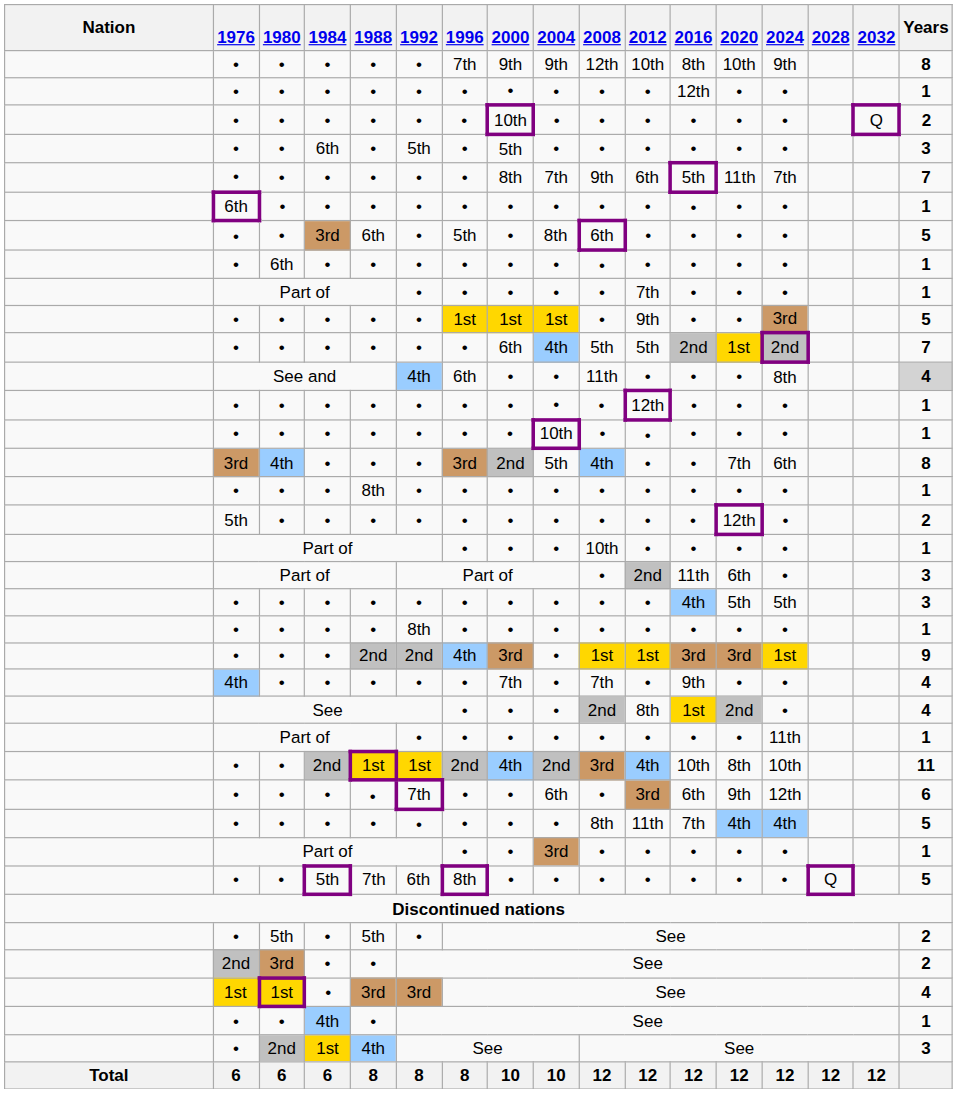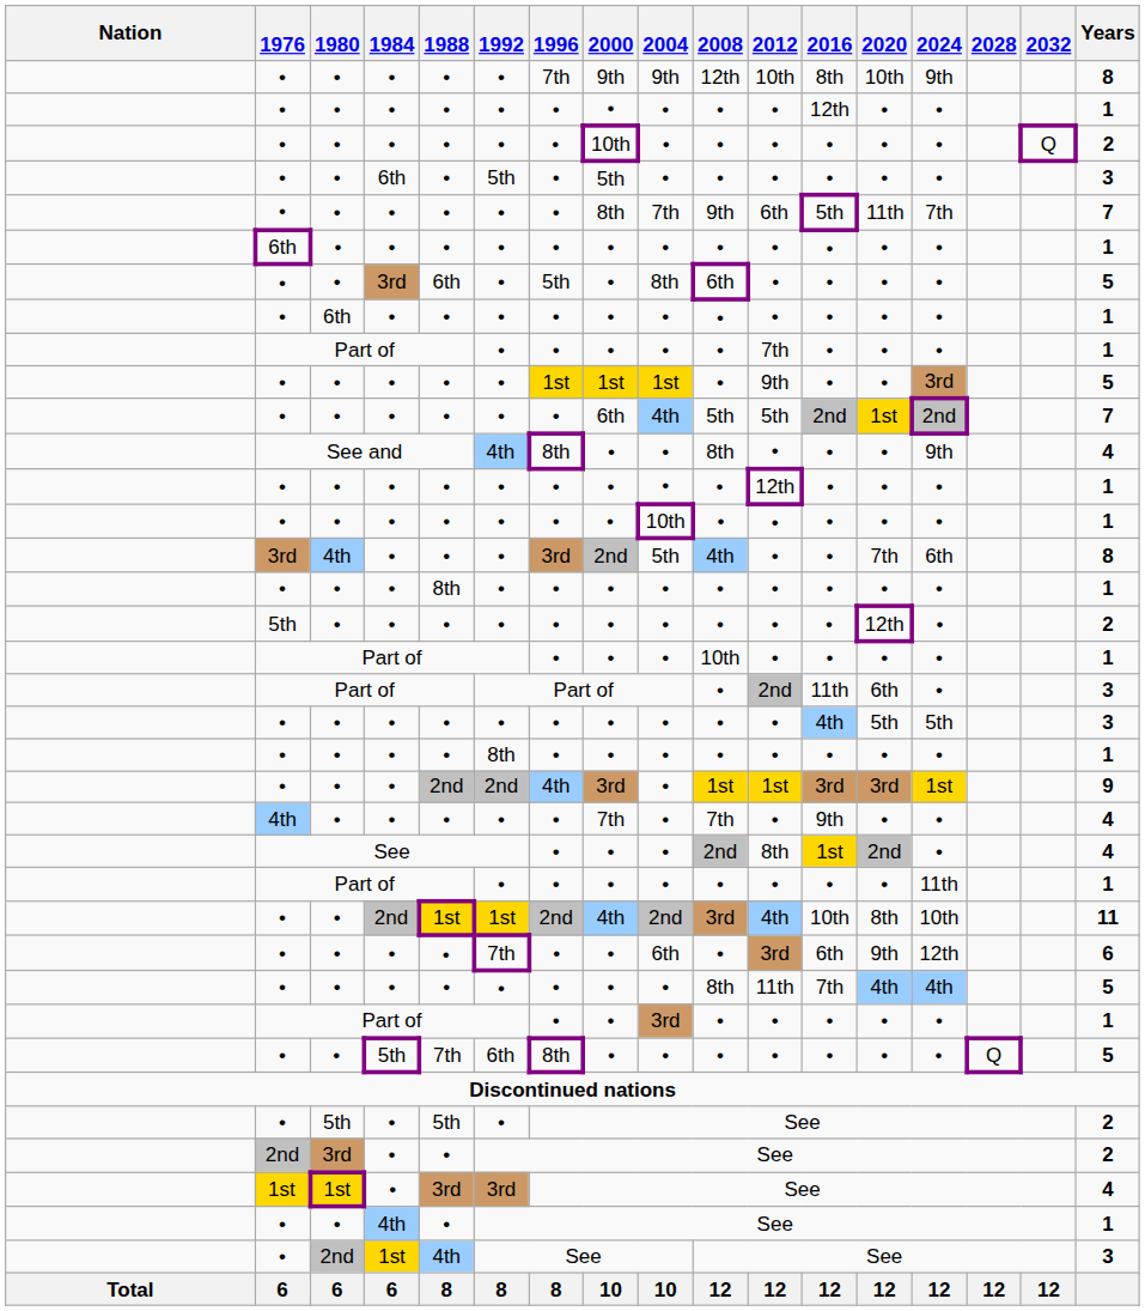 <table class="wikitable sortable" style="text-align:center; font-size:90%">
 <tr>
 <th width=170>Nation</th>
 <th><br><a href='#'>1976</a></th>
 <th><br><a href='#'>1980</a></th>
 <th><br><a href='#'>1984</a></th>
 <th><br><a href='#'>1988</a></th>
 <th><br><a href='#'>1992</a></th>
 <th><br><a href='#'>1996</a></th>
 <th><br><a href='#'>2000</a></th>
 <th><br><a href='#'>2004</a></th>
 <th><br><a href='#'>2008</a></th>
 <th><br><a href='#'>2012</a></th>
 <th><br><a href='#'>2016</a></th>
 <th><br><a href='#'>2020</a></th>
 <th><br><a href='#'>2024</a></th>
 <th><br><a href='#'>2028</a></th>
 <th><br><a href='#'>2032</a></th>
 <th>Years</th>
 </tr>
 <tr>
 <td align=left></td>
 <td>•</td>
 <td>•</td>
 <td>•</td>
 <td>•</td>
 <td>•</td>
 <td>7th</td>
 <td>9th</td>
 <td>9th</td>
 <td>12th</td>
 <td>10th</td>
 <td>8th</td>
 <td>10th</td>
 <td>9th</td>
 <td></td>
 <td></td>
 <td><strong>8</strong></td>
 </tr>
 <tr>
 <td align=left></td>
 <td>•</td>
 <td>•</td>
 <td>•</td>
 <td>•</td>
 <td>•</td>
 <td>•</td>
 <td>•</td>
 <td>•</td>
 <td>•</td>
 <td>•</td>
 <td>12th</td>
 <td>•</td>
 <td>•</td>
 <td></td>
 <td></td>
 <td><strong>1</strong></td>
 </tr>
 <tr>
 <td align=left></td>
 <td>•</td>
 <td>•</td>
 <td>•</td>
 <td>•</td>
 <td>•</td>
 <td>•</td>
 <td style="border:3px solid purple">10th</td>
 <td>•</td>
 <td>•</td>
 <td>•</td>
 <td>•</td>
 <td>•</td>
 <td>•</td>
 <td></td>
 <td style="border:3px solid purple">Q</td>
 <td><strong>2</strong></td>
 </tr>
 <tr>
 <td align=left></td>
 <td>•</td>
 <td>•</td>
 <td>6th</td>
 <td>•</td>
 <td>5th</td>
 <td>•</td>
 <td>5th</td>
 <td>•</td>
 <td>•</td>
 <td>•</td>
 <td>•</td>
 <td>•</td>
 <td>•</td>
 <td></td>
 <td></td>
 <td><strong>3</strong></td>
 </tr>
 <tr>
 <td align=left></td>
 <td>•</td>
 <td>•</td>
 <td>•</td>
 <td>•</td>
 <td>•</td>
 <td>•</td>
 <td>8th</td>
 <td>7th</td>
 <td>9th</td>
 <td>6th</td>
 <td style="border:3px solid purple">5th</td>
 <td>11th</td>
 <td>7th</td>
 <td></td>
 <td></td>
 <td><strong>7</strong></td>
 </tr>
 <tr>
 <td align=left></td>
 <td style="border:3px solid purple">6th</td>
 <td>•</td>
 <td>•</td>
 <td>•</td>
 <td>•</td>
 <td>•</td>
 <td>•</td>
 <td>•</td>
 <td>•</td>
 <td>•</td>
 <td>•</td>
 <td>•</td>
 <td>•</td>
 <td></td>
 <td></td>
 <td><strong>1</strong></td>
 </tr>
 <tr>
 <td align=left></td>
 <td>•</td>
 <td>•</td>
 <td bgcolor=cc9966>3rd</td>
 <td>6th</td>
 <td>•</td>
 <td>5th</td>
 <td>•</td>
 <td>8th</td>
 <td style="border:3px solid purple">6th</td>
 <td>•</td>
 <td>•</td>
 <td>•</td>
 <td>•</td>
 <td></td>
 <td></td>
 <td><strong>5</strong></td>
 </tr>
 <tr>
 <td align=left></td>
 <td>•</td>
 <td>6th</td>
 <td>•</td>
 <td>•</td>
 <td>•</td>
 <td>•</td>
 <td>•</td>
 <td>•</td>
 <td>•</td>
 <td>•</td>
 <td>•</td>
 <td>•</td>
 <td>•</td>
 <td></td>
 <td></td>
 <td><strong>1</strong></td>
 </tr>
 <tr>
 <td align=left></td>
 <td colspan=4>Part of </td>
 <td>•</td>
 <td>•</td>
 <td>•</td>
 <td>•</td>
 <td>•</td>
 <td>7th</td>
 <td>•</td>
 <td>•</td>
 <td>•</td>
 <td></td>
 <td></td>
 <td><strong>1</strong></td>
 </tr>
 <tr>
 <td align=left></td>
 <td>•</td>
 <td>•</td>
 <td>•</td>
 <td>•</td>
 <td>•</td>
 <td bgcolor=gold>1st</td>
 <td bgcolor=gold>1st</td>
 <td bgcolor=gold>1st</td>
 <td>•</td>
 <td>9th</td>
 <td>•</td>
 <td>•</td>
 <td bgcolor=cc9966>3rd</td>
 <td></td>
 <td></td>
 <td><strong>5</strong></td>
 </tr>
 <tr>
 <td align=left></td>
 <td>•</td>
 <td>•</td>
 <td>•</td>
 <td>•</td>
 <td>•</td>
 <td>•</td>
 <td>6th</td>
 <td bgcolor=#9acdff>4th</td>
 <td>5th</td>
 <td>5th</td>
 <td bgcolor=silver>2nd</td>
 <td bgcolor=gold>1st</td>
 <td style="border:3px solid purple" bgcolor=silver>2nd</td>
 <td></td>
 <td></td>
 <td><strong>7</strong></td>
 </tr>
 <tr>
 <td align=left></td>
 <td colspan=4>See  and </td>
 <td bgcolor=#9acdff>4th</td>
-<td>6th</td>
+<td style="border:3px solid purple">8th</td>
 <td>•</td>
 <td>•</td>
-<td>11th</td>
+<td>8th</td>
 <td>•</td>
 <td>•</td>
 <td>•</td>
-<td>8th</td>
+<td>9th</td>
 <td></td>
 <td></td>
-<td style="background: lightgrey;"><strong>4</strong></td>
+<td><strong>4</strong></td>
 </tr>
 <tr>
 <td align=left></td>
 <td>•</td>
 <td>•</td>
 <td>•</td>
 <td>•</td>
 <td>•</td>
 <td>•</td>
 <td>•</td>
 <td>•</td>
 <td>•</td>
 <td style="border:3px solid purple">12th</td>
 <td>•</td>
 <td>•</td>
 <td>•</td>
 <td></td>
 <td></td>
 <td><strong>1</strong></td>
 </tr>
 <tr>
 <td align=left></td>
 <td>•</td>
 <td>•</td>
 <td>•</td>
 <td>•</td>
 <td>•</td>
 <td>•</td>
 <td>•</td>
 <td style="border:3px solid purple">10th</td>
 <td>•</td>
 <td>•</td>
 <td>•</td>
 <td>•</td>
 <td>•</td>
 <td></td>
 <td></td>
 <td><strong>1</strong></td>
 </tr>
 <tr>
 <td align=left></td>
 <td bgcolor=cc9966>3rd</td>
 <td bgcolor=#9acdff>4th</td>
 <td>•</td>
 <td>•</td>
 <td>•</td>
 <td bgcolor=cc9966>3rd</td>
 <td bgcolor=silver>2nd</td>
 <td>5th</td>
 <td bgcolor=#9acdff>4th</td>
 <td>•</td>
 <td>•</td>
 <td>7th</td>
 <td>6th</td>
 <td></td>
 <td></td>
 <td><strong>8</strong></td>
 </tr>
 <tr>
 <td align=left></td>
 <td>•</td>
 <td>•</td>
 <td>•</td>
 <td>8th</td>
 <td>•</td>
 <td>•</td>
 <td>•</td>
 <td>•</td>
 <td>•</td>
 <td>•</td>
 <td>•</td>
 <td>•</td>
 <td>•</td>
 <td></td>
 <td></td>
 <td><strong>1</strong></td>
 </tr>
 <tr>
 <td align=left></td>
 <td>5th</td>
 <td>•</td>
 <td>•</td>
 <td>•</td>
 <td>•</td>
 <td>•</td>
 <td>•</td>
 <td>•</td>
 <td>•</td>
 <td>•</td>
 <td>•</td>
 <td style="border:3px solid purple">12th</td>
 <td>•</td>
 <td></td>
 <td></td>
 <td><strong>2</strong></td>
 </tr>
 <tr>
 <td align=left></td>
 <td colspan=5>Part of </td>
 <td>•</td>
 <td>•</td>
 <td>•</td>
 <td>10th</td>
 <td>•</td>
 <td>•</td>
 <td>•</td>
 <td>•</td>
 <td></td>
 <td></td>
 <td><strong>1</strong></td>
 </tr>
 <tr>
 <td align=left></td>
 <td colspan=4>Part of </td>
 <td colspan=4>Part of </td>
 <td>•</td>
 <td bgcolor=silver>2nd</td>
 <td>11th</td>
 <td>6th</td>
 <td>•</td>
 <td></td>
 <td></td>
 <td><strong>3</strong></td>
 </tr>
 <tr>
 <td align=left></td>
 <td>•</td>
 <td>•</td>
 <td>•</td>
 <td>•</td>
 <td>•</td>
 <td>•</td>
 <td>•</td>
 <td>•</td>
 <td>•</td>
 <td>•</td>
 <td bgcolor=#9acdff>4th</td>
 <td>5th</td>
 <td>5th</td>
 <td></td>
 <td></td>
 <td><strong>3</strong></td>
 </tr>
 <tr>
 <td align=left></td>
 <td>•</td>
 <td>•</td>
 <td>•</td>
 <td>•</td>
 <td>8th</td>
 <td>•</td>
 <td>•</td>
 <td>•</td>
 <td>•</td>
 <td>•</td>
 <td>•</td>
 <td>•</td>
 <td>•</td>
 <td></td>
 <td></td>
 <td><strong>1</strong></td>
 </tr>
 <tr>
 <td align=left></td>
 <td>•</td>
 <td>•</td>
 <td>•</td>
 <td bgcolor=silver>2nd</td>
 <td bgcolor=silver>2nd</td>
 <td bgcolor=#9acdff>4th</td>
 <td bgcolor=cc9966>3rd</td>
 <td>•</td>
 <td bgcolor=gold>1st</td>
 <td bgcolor=gold>1st</td>
 <td bgcolor=cc9966>3rd</td>
 <td bgcolor=cc9966>3rd</td>
 <td bgcolor=gold>1st</td>
 <td></td>
 <td></td>
 <td><strong>9</strong></td>
 </tr>
 <tr>
 <td align=left></td>
 <td bgcolor=#9acdff>4th</td>
 <td>•</td>
 <td>•</td>
 <td>•</td>
 <td>•</td>
 <td>•</td>
 <td>7th</td>
 <td>•</td>
 <td>7th</td>
 <td>•</td>
 <td>9th</td>
 <td>•</td>
 <td>•</td>
 <td></td>
 <td></td>
 <td><strong>4</strong></td>
 </tr>
 <tr>
 <td align=left></td>
 <td colspan=5>See </td>
 <td>•</td>
 <td>•</td>
 <td>•</td>
 <td bgcolor=silver>2nd</td>
 <td>8th</td>
 <td bgcolor=gold>1st</td>
 <td bgcolor=silver>2nd</td>
 <td>•</td>
 <td></td>
 <td></td>
 <td><strong>4</strong></td>
 </tr>
 <tr>
 <td align=left></td>
 <td colspan=4>Part of </td>
 <td>•</td>
 <td>•</td>
 <td>•</td>
 <td>•</td>
 <td>•</td>
 <td>•</td>
 <td>•</td>
 <td>•</td>
 <td>11th</td>
 <td></td>
 <td></td>
 <td><strong>1</strong></td>
 </tr>
 <tr>
 <td align=left></td>
 <td>•</td>
 <td>•</td>
 <td bgcolor=silver>2nd</td>
 <td style="border:3px solid purple" bgcolor=gold>1st</td>
 <td bgcolor=gold>1st</td>
 <td bgcolor=silver>2nd</td>
 <td bgcolor=#9acdff>4th</td>
 <td bgcolor=silver>2nd</td>
 <td bgcolor=cc9966>3rd</td>
 <td bgcolor=#9acdff>4th</td>
 <td>10th</td>
 <td>8th</td>
 <td>10th</td>
 <td></td>
 <td></td>
 <td><strong>11</strong></td>
 </tr>
 <tr>
 <td align=left></td>
 <td>•</td>
 <td>•</td>
 <td>•</td>
 <td>•</td>
 <td style="border:3px solid purple">7th</td>
 <td>•</td>
 <td>•</td>
 <td>6th</td>
 <td>•</td>
 <td bgcolor=cc9966>3rd</td>
 <td>6th</td>
 <td>9th</td>
 <td>12th</td>
 <td></td>
 <td></td>
 <td><strong>6</strong></td>
 </tr>
 <tr>
 <td align=left></td>
 <td>•</td>
 <td>•</td>
 <td>•</td>
 <td>•</td>
 <td>•</td>
 <td>•</td>
 <td>•</td>
 <td>•</td>
 <td>8th</td>
 <td>11th</td>
 <td>7th</td>
 <td bgcolor=#9acdff>4th</td>
 <td bgcolor=#9acdff>4th</td>
 <td></td>
 <td></td>
 <td><strong>5</strong></td>
 </tr>
 <tr>
 <td align=left></td>
 <td colspan=5>Part of </td>
 <td>•</td>
 <td>•</td>
 <td bgcolor=cc9966>3rd</td>
 <td>•</td>
 <td>•</td>
 <td>•</td>
 <td>•</td>
 <td>•</td>
 <td></td>
 <td></td>
 <td><strong>1</strong></td>
 </tr>
 <tr>
 <td align=left></td>
 <td>•</td>
 <td>•</td>
 <td style="border:3px solid purple">5th</td>
 <td>7th</td>
 <td>6th</td>
 <td style="border:3px solid purple">8th</td>
 <td>•</td>
 <td>•</td>
 <td>•</td>
 <td>•</td>
 <td>•</td>
 <td>•</td>
 <td>•</td>
 <td style="border:3px solid purple">Q</td>
 <td></td>
 <td><strong>5</strong></td>
 </tr>
 <tr>
 <td colspan="17" align="center"><strong>Discontinued nations</strong></td>
 </tr>
 <tr>
 <td align=left><em></em></td>
 <td>•</td>
 <td>5th</td>
 <td>•</td>
 <td>5th</td>
 <td>•</td>
 <td colspan=10>See </td>
 <td><strong>2</strong></td>
 </tr>
 <tr>
 <td align=left><em></em></td>
 <td bgcolor=silver>2nd</td>
 <td bgcolor=cc9966>3rd</td>
 <td>•</td>
 <td>•</td>
 <td colspan=11>See </td>
 <td><strong>2</strong></td>
 </tr>
 <tr>
 <td align=left><em></em></td>
 <td bgcolor=gold>1st</td>
 <td style="border:3px solid purple" bgcolor=gold>1st</td>
 <td>•</td>
 <td bgcolor=cc9966>3rd</td>
 <td bgcolor=cc9966>3rd</td>
 <td colspan=10>See </td>
 <td><strong>4</strong></td>
 </tr>
 <tr>
 <td align=left><em></em></td>
 <td>•</td>
 <td>•</td>
 <td bgcolor=#9acdff>4th</td>
 <td>•</td>
 <td colspan=11>See </td>
 <td><strong>1</strong></td>
 </tr>
 <tr>
 <td align=left><em></em></td>
 <td>•</td>
 <td bgcolor=silver>2nd</td>
 <td bgcolor=gold>1st</td>
 <td bgcolor=#9acdff>4th</td>
 <td colspan=4>See </td>
 <td colspan=7>See </td>
 <td><strong>3</strong></td>
 </tr>
 <tr>
 <th>Total</th>
 <th>6</th>
 <th>6</th>
 <th>6</th>
 <th>8</th>
 <th>8</th>
 <th>8</th>
 <th>10</th>
 <th>10</th>
 <th>12</th>
 <th>12</th>
 <th>12</th>
 <th>12</th>
 <th>12</th>
 <th>12</th>
 <th>12</th>
 <th></th>
 </tr>
 </table>
